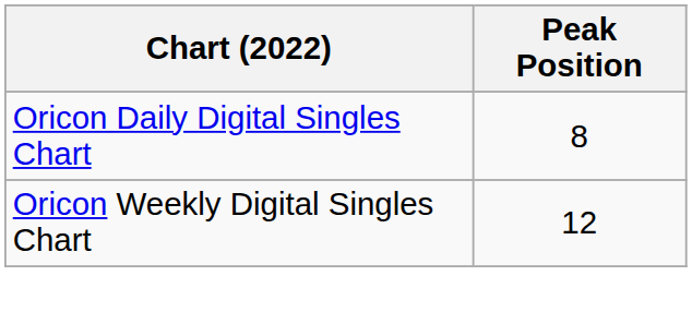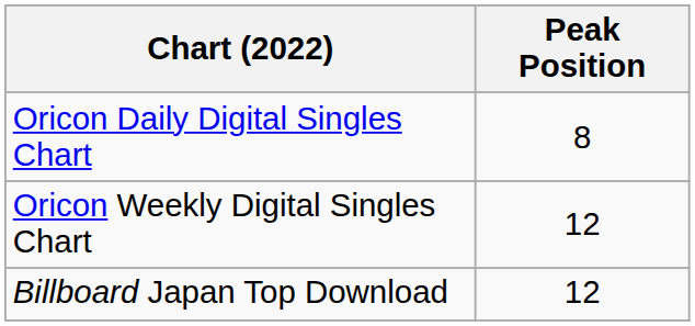 <table class="wikitable" style="width:340px;">
 <tr>
 <th>Chart (2022)</th>
 <th>Peak Position</th>
 </tr>
 <tr>
 <td><a href='#'>Oricon Daily Digital Singles Chart</a></td>
 <td style="text-align:center;">8</td>
 </tr>
 <tr>
 <td><a href='#'>Oricon</a> Weekly Digital Singles Chart</td>
 <td style="text-align:center;">12</td>
 </tr>
+<tr>
+<td><em>Billboard</em> Japan Top Download</td>
+<td style="text-align:center;">12</td>
+</tr>
 </table>
